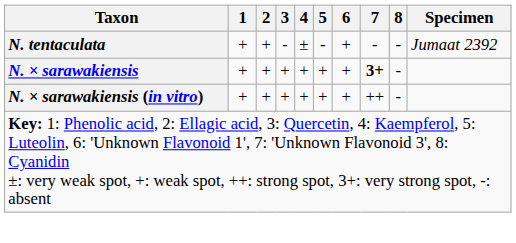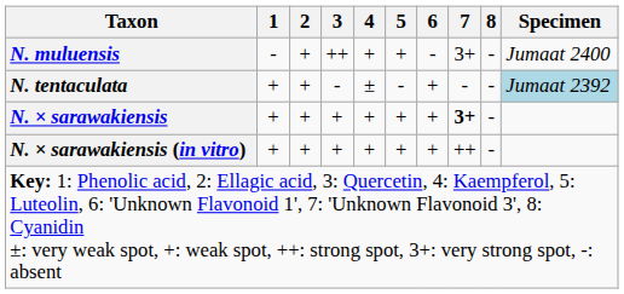 <table class="wikitable" style="float: left; margin-right: 1em; text-align: center;">
 <tr>
 <th scope="col">Taxon</th>
 <th scope="col">1</th>
 <th scope="col">2</th>
 <th scope="col">3</th>
 <th scope="col">4</th>
 <th scope="col">5</th>
 <th scope="col">6</th>
 <th scope="col">7</th>
 <th scope="col">8</th>
 <th scope="col">Specimen</th>
 </tr>
 <tr>
+<th scope="row" style="text-align: left;"><em><a href='#'>N. muluensis</a></em></th>
+<td>-</td>
+<td> + </td>
+<td>++</td>
+<td> + </td>
+<td> + </td>
+<td>-</td>
+<td>3+</td>
+<td>-</td>
+<td style="text-align: left;"><em>Jumaat 2400</em></td>
+</tr>
+<tr>
 <th scope="row" style="text-align: left;"><em>N. tentaculata</em></th>
 <td> + </td>
 <td>+</td>
 <td>-</td>
 <td>±</td>
 <td>-</td>
 <td> + </td>
 <td>-</td>
 <td>-</td>
-<td style="text-align: left;"><em>Jumaat 2392</em></td>
+<td style="background: lightblue; text-align: left;"><em>Jumaat 2392</em></td>
 </tr>
 <tr>
 <th scope="row" style="text-align: left;"><em><a href='#'>N. × sarawakiensis</a></em></th>
 <td>+</td>
 <td>+</td>
 <td>+</td>
 <td>+</td>
 <td>+</td>
 <td>+</td>
 <td><strong>3+</strong></td>
 <td>-</td>
 <td></td>
 </tr>
 <tr>
 <th scope="row" style="text-align: left;"><em>N. × sarawakiensis</em> (<em><a href='#'>in vitro</a></em>)</th>
 <td>+</td>
 <td>+</td>
 <td>+</td>
 <td>+</td>
 <td>+</td>
 <td>+</td>
 <td>++</td>
 <td>-</td>
 <td></td>
 </tr>
 <tr>
 <td colspan="10" style="text-align: left; max-width: 30em;"><strong>Key:</strong> 1: <a href='#'>Phenolic acid</a>, 2: <a href='#'>Ellagic acid</a>, 3: <a href='#'>Quercetin</a>, 4: <a href='#'>Kaempferol</a>, 5: <a href='#'>Luteolin</a>, 6: 'Unknown <a href='#'>Flavonoid</a> 1', 7: 'Unknown Flavonoid 3', 8: <a href='#'>Cyanidin</a><br>±: very weak spot, +: weak spot, ++: strong spot, 3+: very strong spot, -: absent</td>
 </tr>
 </table>
